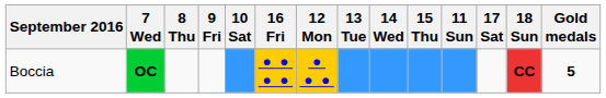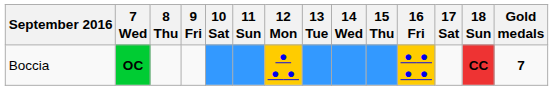 <table class="wikitable" style="margin:0.5em auto; font-size:90%; line-height:1.25em;">
 <tr>
 <th>September 2016</th>
 <th>7<br>Wed</th>
 <th>8<br>Thu</th>
 <th>9<br>Fri</th>
 <th>10<br>Sat</th>
-<th>16<br>Fri</th>
+<th>11<br>Sun</th>
 <th>12<br>Mon</th>
 <th>13<br>Tue</th>
 <th>14<br>Wed</th>
 <th>15<br>Thu</th>
-<th>11<br>Sun</th>
+<th>16<br>Fri</th>
 <th>17<br>Sat</th>
 <th>18<br>Sun</th>
 <th>Gold<br>medals</th>
 </tr>
 <tr style="text-align:center;">
 <td align="left"> Boccia</td>
 <td style="background:#0c3;"><strong>OC</strong></td>
 <td></td>
 <td></td>
 <td style="background:#39f;"></td>
-<td style="background:#fc0;"><a href='#'> ● </a><a href='#'> ● </a><br><a href='#'> ● </a><a href='#'> ● </a></td>
+<td style="background:#39f;"></td>
 <td style="background:#fc0;"><a href='#'> ● </a><br><a href='#'> ● </a><a href='#'> ● </a></td>
 <td style="background:#39f;"></td>
 <td style="background:#39f;"></td>
 <td style="background:#39f;"></td>
-<td style="background:#39f;"></td>
+<td style="background:#fc0;"><a href='#'> ● </a><a href='#'> ● </a><br><a href='#'> ● </a><a href='#'> ● </a></td>
 <td></td>
 <td style="background:#e33;"><strong>CC</strong></td>
-<td><strong>5</strong></td>
+<td><strong>7</strong></td>
 </tr>
 </table>
